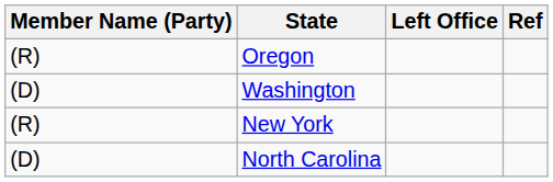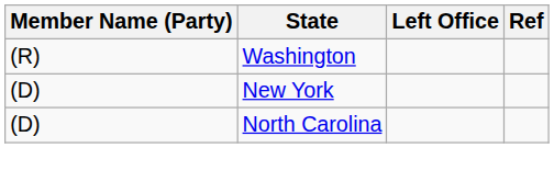 <table class="wikitable sticky-header-multi sortable">
 <tr>
 <th>Member Name (Party)</th>
 <th>State</th>
 <th>Left Office</th>
 <th>Ref</th>
 </tr>
 <tr>
 <td> (R)</td>
-<td><a href='#'>Oregon</a></td>
+<td><a href='#'>Washington</a></td>
 <td></td>
 <td></td>
 </tr>
 <tr>
 <td> (D)</td>
-<td><a href='#'>Washington</a></td>
-<td></td>
-<td></td>
-</tr>
-<tr>
-<td> (R)</td>
 <td><a href='#'>New York</a></td>
 <td></td>
 <td></td>
 </tr>
 <tr>
 <td> (D)</td>
 <td><a href='#'>North Carolina</a></td>
 <td></td>
 <td></td>
 </tr>
 </table>
